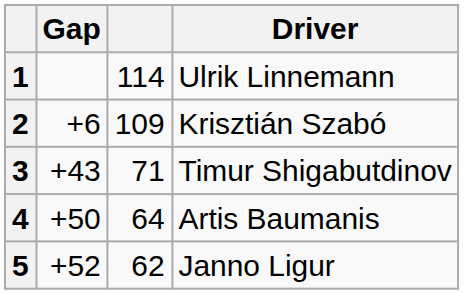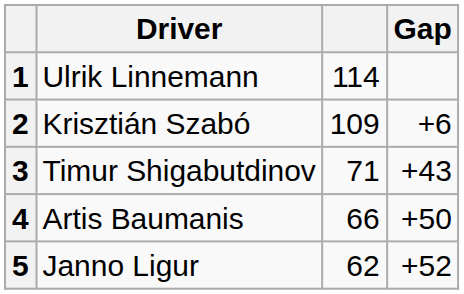 <table class="wikitable" style="font-size: 95%;">
 <tr>
 <th></th>
+<th>Driver</th>
+<th></th>
 <th>Gap</th>
-<th></th>
-<th>Driver</th>
 </tr>
 <tr>
 <th>1</th>
+<td> Ulrik Linnemann</td>
+<td align="right">114</td>
 <td align="right"></td>
-<td align="right">114</td>
-<td> Ulrik Linnemann</td>
 </tr>
 <tr>
 <th>2</th>
+<td> Krisztián Szabó</td>
+<td align="right">109</td>
 <td align="right">+6</td>
-<td align="right">109</td>
-<td> Krisztián Szabó</td>
 </tr>
 <tr>
 <th>3</th>
+<td> Timur Shigabutdinov</td>
+<td align="right">71</td>
 <td align="right">+43</td>
-<td align="right">71</td>
-<td> Timur Shigabutdinov</td>
 </tr>
 <tr>
 <th>4</th>
+<td> Artis Baumanis</td>
+<td align="right">66</td>
 <td align="right">+50</td>
-<td align="right">64</td>
-<td> Artis Baumanis</td>
 </tr>
 <tr>
 <th>5</th>
+<td> Janno Ligur</td>
+<td align="right">62</td>
 <td align="right">+52</td>
-<td align="right">62</td>
-<td> Janno Ligur</td>
 </tr>
 </table>
